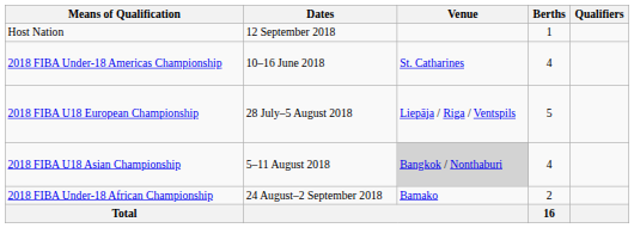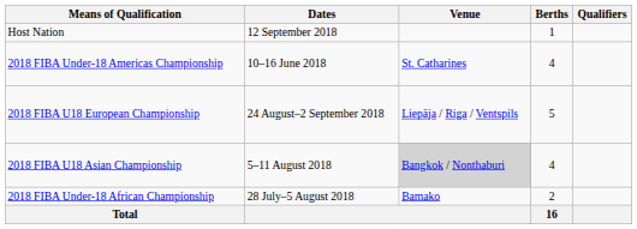 <table class="wikitable" style="width:870px;">
 <tr>
 <th>Means of Qualification</th>
 <th>Dates</th>
 <th>Venue</th>
 <th>Berths</th>
 <th>Qualifiers</th>
 </tr>
 <tr>
 <td>Host Nation</td>
 <td>12 September 2018</td>
 <td></td>
 <td style="text-align:center;">1</td>
 <td></td>
 </tr>
 <tr>
 <td><a href='#'>2018 FIBA Under-18 Americas Championship</a></td>
 <td>10–16 June 2018</td>
 <td> <a href='#'>St. Catharines</a></td>
 <td style="text-align:center;">4</td>
 <td><br><br><br></td>
 </tr>
 <tr>
 <td><a href='#'>2018 FIBA U18 European Championship</a></td>
-<td>28 July–5 August 2018</td>
+<td>24 August–2 September 2018</td>
 <td> <a href='#'>Liepāja</a> / <a href='#'>Riga</a> / <a href='#'>Ventspils</a></td>
 <td style="text-align:center;">5</td>
 <td><br><br><br><br></td>
 </tr>
 <tr>
 <td><a href='#'>2018 FIBA U18 Asian Championship</a></td>
 <td>5–11 August 2018</td>
 <td style="background: lightgrey;"> <a href='#'>Bangkok</a> / <a href='#'>Nonthaburi</a></td>
 <td style="text-align:center;">4</td>
 <td><br><br><br></td>
 </tr>
 <tr>
 <td><a href='#'>2018 FIBA Under-18 African Championship</a></td>
-<td>24 August–2 September 2018</td>
+<td>28 July–5 August 2018</td>
 <td> <a href='#'>Bamako</a></td>
 <td style="text-align:center;">2</td>
 <td><br></td>
 </tr>
 <tr>
 <th>Total</th>
 <th colspan="2"></th>
 <th>16</th>
 <th></th>
 </tr>
 </table>
